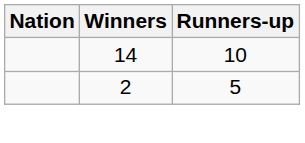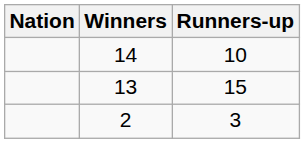 <table class="wikitable sortable">
 <tr>
 <th>Nation</th>
 <th>Winners</th>
 <th>Runners-up</th>
 </tr>
 <tr>
 <td></td>
 <td align=center>14</td>
 <td align=center>10</td>
 </tr>
 <tr>
 <td></td>
+<td align=center>13</td>
+<td align=center>15</td>
+</tr>
+<tr>
+<td></td>
 <td align=center>2</td>
-<td align=center>5</td>
+<td align=center>3</td>
 </tr>
 </table>
